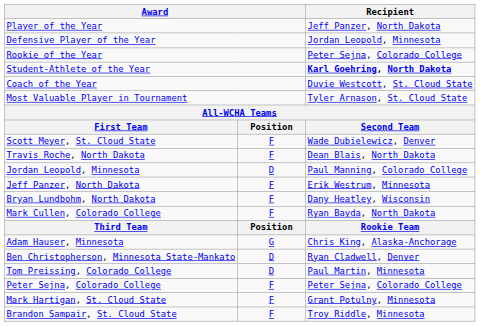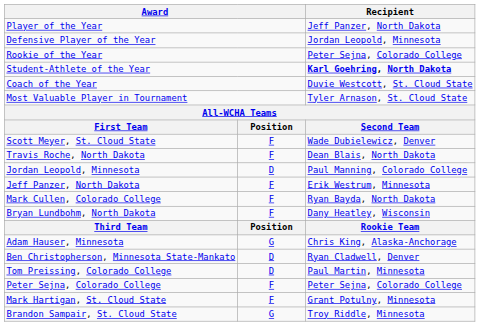 <table class="wikitable">
 <tr>
 <th colspan=2><a href='#'>Award</a></th>
 <th>Recipient</th>
 </tr>
 <tr>
 <td colspan=2><a href='#'>Player of the Year</a></td>
 <td><a href='#'>Jeff Panzer</a>, <a href='#'>North Dakota</a></td>
 </tr>
 <tr>
 <td colspan=2><a href='#'>Defensive Player of the Year</a></td>
 <td><a href='#'>Jordan Leopold</a>, <a href='#'>Minnesota</a></td>
 </tr>
 <tr>
 <td colspan=2><a href='#'>Rookie of the Year</a></td>
 <td><a href='#'>Peter Sejna</a>, <a href='#'>Colorado College</a></td>
 </tr>
 <tr>
 <td colspan=2><a href='#'>Student-Athlete of the Year</a></td>
 <td><strong><a href='#'>Karl Goehring</a>, <a href='#'>North Dakota</a></strong></td>
 </tr>
 <tr>
 <td colspan=2><a href='#'>Coach of the Year</a></td>
 <td><a href='#'>Duvie Westcott</a>, <a href='#'>St. Cloud State</a></td>
 </tr>
 <tr>
 <td colspan=2><a href='#'>Most Valuable Player in Tournament</a></td>
 <td><a href='#'>Tyler Arnason</a>, <a href='#'>St. Cloud State</a></td>
 </tr>
 <tr>
 <th colspan=3><a href='#'>All-WCHA Teams</a></th>
 </tr>
 <tr>
 <th><a href='#'>First Team</a></th>
 <th>  Position  </th>
 <th><a href='#'>Second Team</a></th>
 </tr>
 <tr>
 <td><a href='#'>Scott Meyer</a>, <a href='#'>St. Cloud State</a></td>
 <td align=center><a href='#'>F</a></td>
 <td><a href='#'>Wade Dubielewicz</a>, <a href='#'>Denver</a></td>
 </tr>
 <tr>
 <td><a href='#'>Travis Roche</a>, <a href='#'>North Dakota</a></td>
 <td align=center><a href='#'>F</a></td>
 <td><a href='#'>Dean Blais</a>, <a href='#'>North Dakota</a></td>
 </tr>
 <tr>
 <td><a href='#'>Jordan Leopold</a>, <a href='#'>Minnesota</a></td>
 <td align=center><a href='#'>D</a></td>
 <td><a href='#'>Paul Manning</a>, <a href='#'>Colorado College</a></td>
 </tr>
 <tr>
 <td><a href='#'>Jeff Panzer</a>, <a href='#'>North Dakota</a></td>
 <td align=center><a href='#'>F</a></td>
 <td><a href='#'>Erik Westrum</a>, <a href='#'>Minnesota</a></td>
 </tr>
 <tr>
+<td><a href='#'>Mark Cullen</a>, <a href='#'>Colorado College</a></td>
+<td align=center><a href='#'>F</a></td>
+<td><a href='#'>Ryan Bayda</a>, <a href='#'>North Dakota</a></td>
+</tr>
+<tr>
 <td><a href='#'>Bryan Lundbohm</a>, <a href='#'>North Dakota</a></td>
 <td align=center><a href='#'>F</a></td>
 <td><a href='#'>Dany Heatley</a>, <a href='#'>Wisconsin</a></td>
-</tr>
-<tr>
-<td><a href='#'>Mark Cullen</a>, <a href='#'>Colorado College</a></td>
-<td align=center><a href='#'>F</a></td>
-<td><a href='#'>Ryan Bayda</a>, <a href='#'>North Dakota</a></td>
 </tr>
 <tr>
 <th><a href='#'>Third Team</a></th>
 <th>  Position  </th>
 <th><a href='#'>Rookie Team</a></th>
 </tr>
 <tr>
 <td><a href='#'>Adam Hauser</a>, <a href='#'>Minnesota</a></td>
 <td align=center><a href='#'>G</a></td>
 <td><a href='#'>Chris King</a>, <a href='#'>Alaska-Anchorage</a></td>
 </tr>
 <tr>
 <td><a href='#'>Ben Christopherson</a>, <a href='#'>Minnesota State-Mankato</a></td>
 <td align=center><a href='#'>D</a></td>
 <td><a href='#'>Ryan Cladwell</a>, <a href='#'>Denver</a></td>
 </tr>
 <tr>
 <td><a href='#'>Tom Preissing</a>, <a href='#'>Colorado College</a></td>
 <td align=center><a href='#'>D</a></td>
 <td><a href='#'>Paul Martin</a>, <a href='#'>Minnesota</a></td>
 </tr>
 <tr>
 <td><a href='#'>Peter Sejna</a>, <a href='#'>Colorado College</a></td>
 <td align=center><a href='#'>F</a></td>
 <td><a href='#'>Peter Sejna</a>, <a href='#'>Colorado College</a></td>
 </tr>
 <tr>
 <td><a href='#'>Mark Hartigan</a>, <a href='#'>St. Cloud State</a></td>
 <td align=center><a href='#'>F</a></td>
 <td><a href='#'>Grant Potulny</a>, <a href='#'>Minnesota</a></td>
 </tr>
 <tr>
 <td><a href='#'>Brandon Sampair</a>, <a href='#'>St. Cloud State</a></td>
-<td align=center><a href='#'>F</a></td>
+<td align=center><a href='#'>G</a></td>
 <td><a href='#'>Troy Riddle</a>, <a href='#'>Minnesota</a></td>
 </tr>
 </table>
